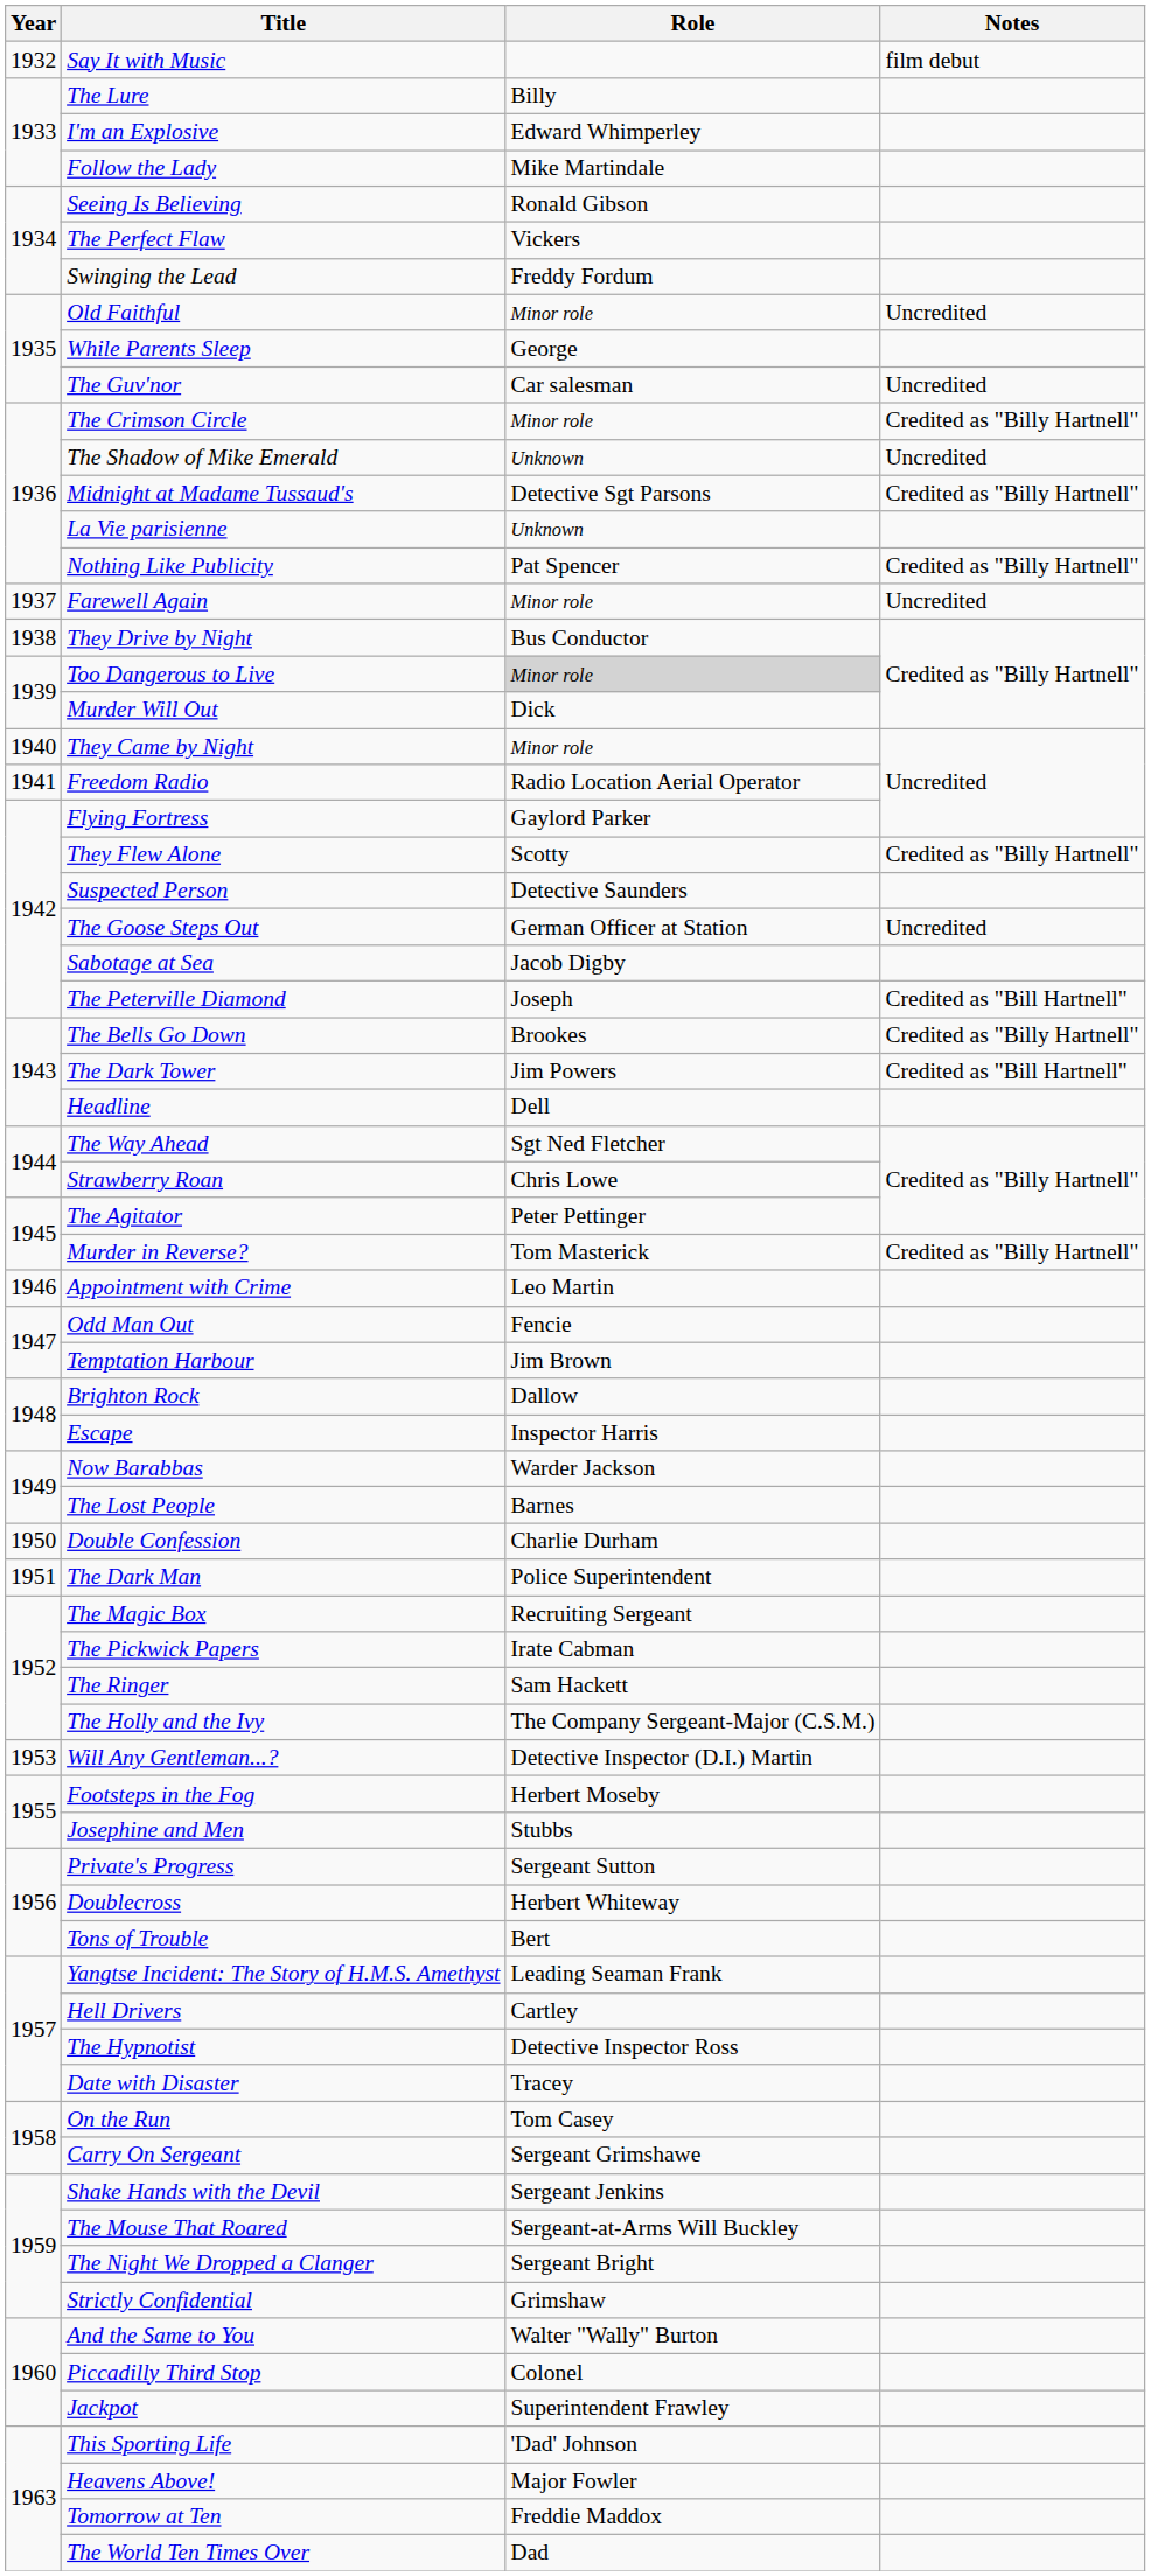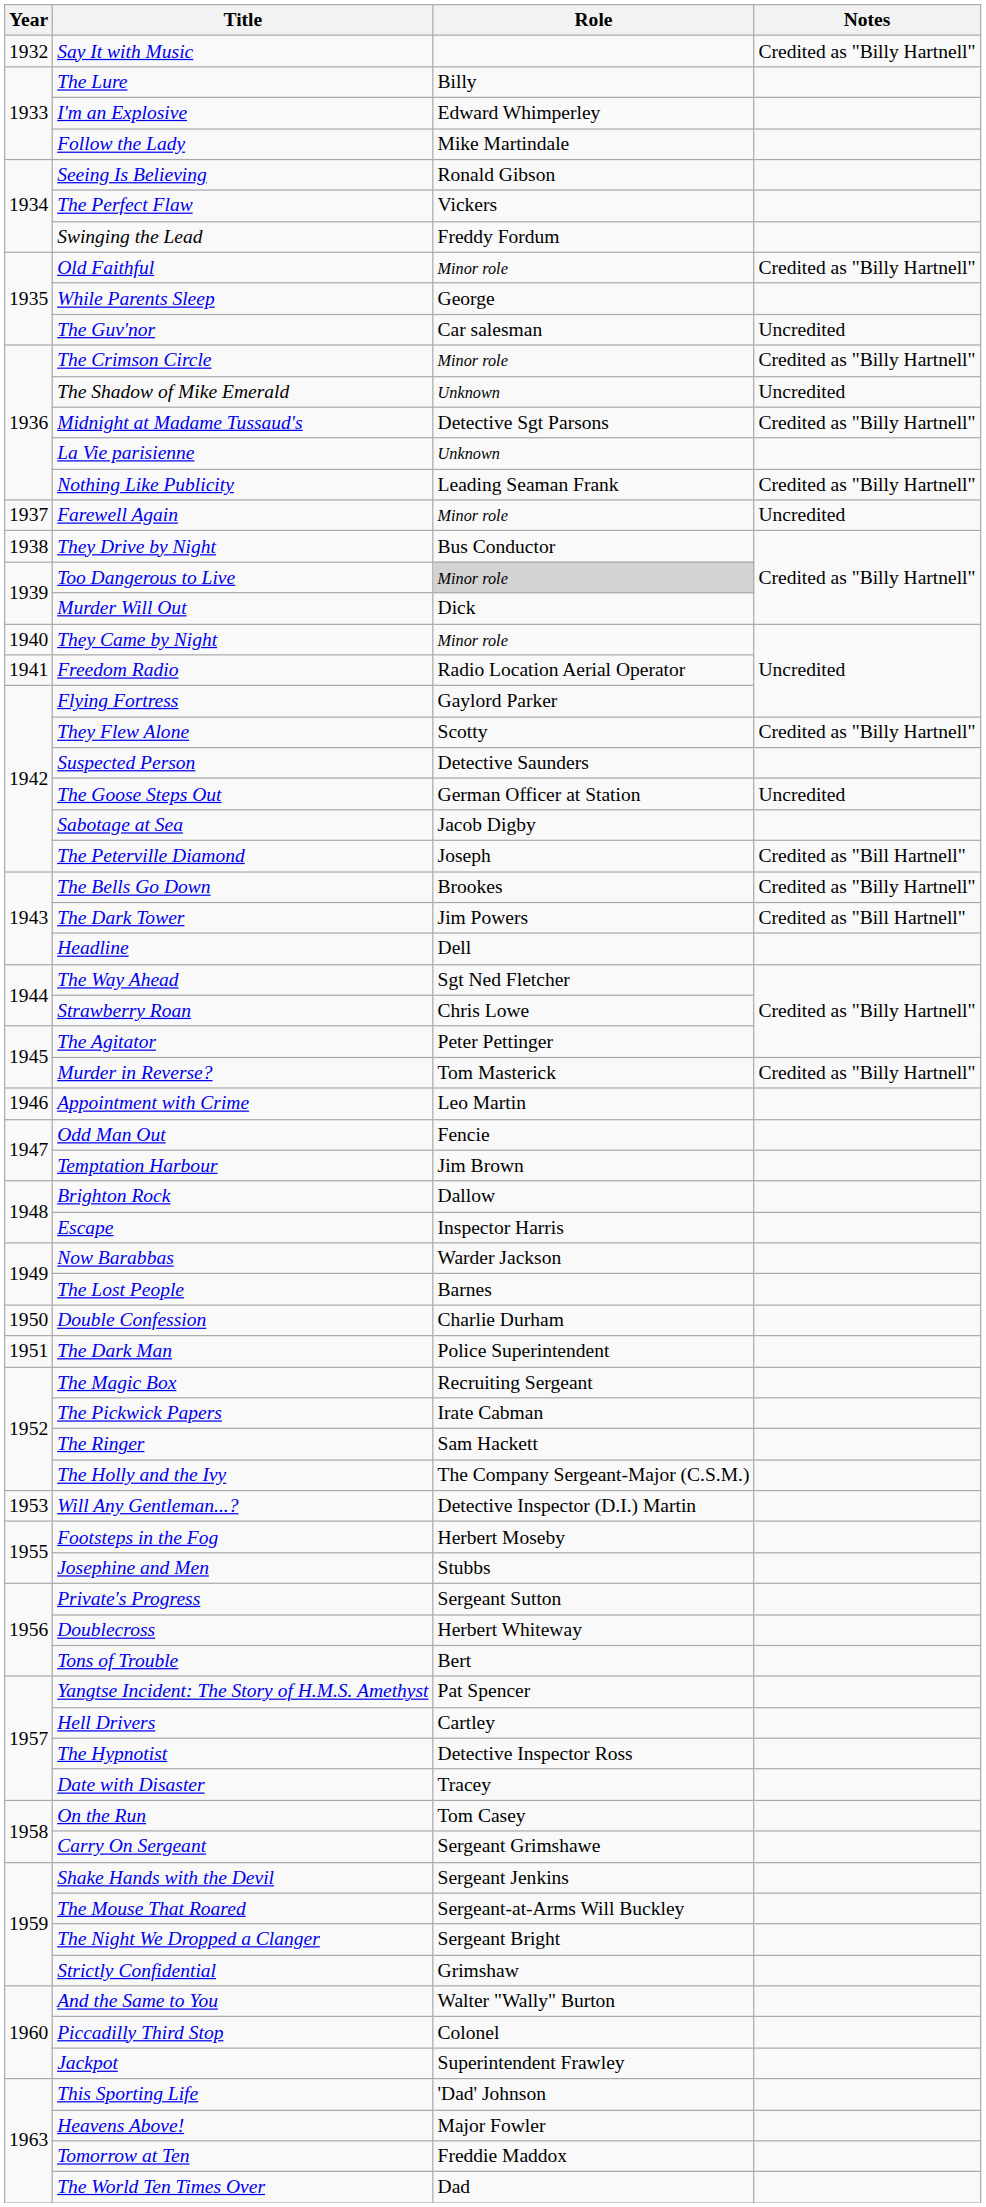 <table class="wikitable sortable">
 <tr>
 <th>Year</th>
 <th>Title</th>
 <th class=unsortable>Role</th>
 <th class=unsortable>Notes</th>
 </tr>
 <tr>
 <td>1932</td>
 <td><em><a href='#'>Say It with Music</a></em></td>
 <td></td>
-<td>film debut</td>
+<td>Credited as "Billy Hartnell"</td>
 </tr>
 <tr>
 <td rowspan=3>1933</td>
 <td><em><a href='#'>The Lure</a></em></td>
 <td>Billy</td>
 <td></td>
 </tr>
 <tr>
 <td><em><a href='#'>I'm an Explosive</a></em></td>
 <td>Edward Whimperley</td>
 <td></td>
 </tr>
 <tr>
 <td><em><a href='#'>Follow the Lady</a></em></td>
 <td>Mike Martindale</td>
 <td></td>
 </tr>
 <tr>
 <td rowspan=3>1934</td>
 <td><em><a href='#'>Seeing Is Believing</a></em></td>
 <td>Ronald Gibson</td>
 <td></td>
 </tr>
 <tr>
 <td><em><a href='#'>The Perfect Flaw</a></em></td>
 <td>Vickers</td>
 <td></td>
 </tr>
 <tr>
 <td><em>Swinging the Lead</em></td>
 <td>Freddy Fordum</td>
 <td></td>
 </tr>
 <tr>
 <td rowspan=3>1935</td>
 <td><em><a href='#'>Old Faithful</a></em></td>
 <td><small><em>Minor role</em></small></td>
-<td>Uncredited</td>
+<td>Credited as "Billy Hartnell"</td>
 </tr>
 <tr>
 <td><em><a href='#'>While Parents Sleep</a></em></td>
 <td>George</td>
 <td></td>
 </tr>
 <tr>
 <td><em><a href='#'>The Guv'nor</a></em></td>
 <td>Car salesman</td>
 <td>Uncredited</td>
 </tr>
 <tr>
 <td rowspan=5>1936</td>
 <td><em><a href='#'>The Crimson Circle</a></em></td>
 <td><small><em>Minor role</em></small></td>
 <td>Credited as "Billy Hartnell"</td>
 </tr>
 <tr>
 <td><em>The Shadow of Mike Emerald</em></td>
 <td><small><em>Unknown</em></small></td>
 <td>Uncredited</td>
 </tr>
 <tr>
 <td><em><a href='#'>Midnight at Madame Tussaud's</a></em></td>
 <td>Detective Sgt Parsons</td>
 <td>Credited as "Billy Hartnell"</td>
 </tr>
 <tr>
 <td><em><a href='#'>La Vie parisienne</a></em></td>
 <td><small><em>Unknown</em></small></td>
 <td></td>
 </tr>
 <tr>
 <td><em><a href='#'>Nothing Like Publicity</a></em></td>
-<td>Pat Spencer</td>
+<td>Leading Seaman Frank</td>
 <td>Credited as "Billy Hartnell"</td>
 </tr>
 <tr>
 <td>1937</td>
 <td><em><a href='#'>Farewell Again</a></em></td>
 <td><small><em>Minor role</em></small></td>
 <td>Uncredited</td>
 </tr>
 <tr>
 <td>1938</td>
 <td><em><a href='#'>They Drive by Night</a></em></td>
 <td>Bus Conductor</td>
 <td rowspan=3>Credited as "Billy Hartnell"</td>
 </tr>
 <tr>
 <td rowspan=2>1939</td>
 <td><em><a href='#'>Too Dangerous to Live</a></em></td>
 <td style="background: lightgrey;"><small><em>Minor role</em></small></td>
 </tr>
 <tr>
 <td><em><a href='#'>Murder Will Out</a></em></td>
 <td>Dick</td>
 </tr>
 <tr>
 <td>1940</td>
 <td><em><a href='#'>They Came by Night</a></em></td>
 <td><small><em>Minor role</em></small></td>
 <td rowspan="3">Uncredited</td>
 </tr>
 <tr>
 <td>1941</td>
 <td><em><a href='#'>Freedom Radio</a></em></td>
 <td>Radio Location Aerial Operator</td>
 </tr>
 <tr>
 <td rowspan=6>1942</td>
 <td><em><a href='#'>Flying Fortress</a></em></td>
 <td>Gaylord Parker</td>
 </tr>
 <tr>
 <td><em><a href='#'>They Flew Alone</a></em></td>
 <td>Scotty</td>
 <td>Credited as "Billy Hartnell"</td>
 </tr>
 <tr>
 <td><em><a href='#'>Suspected Person</a></em></td>
 <td>Detective Saunders</td>
 <td></td>
 </tr>
 <tr>
 <td><em><a href='#'>The Goose Steps Out</a></em></td>
 <td>German Officer at Station</td>
 <td>Uncredited</td>
 </tr>
 <tr>
 <td><em><a href='#'>Sabotage at Sea</a></em></td>
 <td>Jacob Digby</td>
 <td></td>
 </tr>
 <tr>
 <td><em><a href='#'>The Peterville Diamond</a></em></td>
 <td>Joseph</td>
 <td>Credited as "Bill Hartnell"</td>
 </tr>
 <tr>
 <td rowspan=3>1943</td>
 <td><em><a href='#'>The Bells Go Down</a></em></td>
 <td>Brookes</td>
 <td>Credited as "Billy Hartnell"</td>
 </tr>
 <tr>
 <td><em><a href='#'>The Dark Tower</a></em></td>
 <td>Jim Powers</td>
 <td>Credited as "Bill Hartnell"</td>
 </tr>
 <tr>
 <td><em><a href='#'>Headline</a></em></td>
 <td>Dell</td>
 <td></td>
 </tr>
 <tr>
 <td rowspan=2>1944</td>
 <td><em><a href='#'>The Way Ahead</a></em></td>
 <td>Sgt Ned Fletcher</td>
 <td rowspan=3>Credited as "Billy Hartnell"</td>
 </tr>
 <tr>
 <td><em><a href='#'>Strawberry Roan</a></em></td>
 <td>Chris Lowe</td>
 </tr>
 <tr>
 <td rowspan=2>1945</td>
 <td><em><a href='#'>The Agitator</a></em></td>
 <td>Peter Pettinger</td>
 </tr>
 <tr>
 <td><em><a href='#'>Murder in Reverse?</a></em></td>
 <td>Tom Masterick</td>
 <td>Credited as "Billy Hartnell"</td>
 </tr>
 <tr>
 <td>1946</td>
 <td><em><a href='#'>Appointment with Crime</a></em></td>
 <td>Leo Martin</td>
 <td></td>
 </tr>
 <tr>
 <td rowspan=2>1947</td>
 <td><em><a href='#'>Odd Man Out</a></em></td>
 <td>Fencie</td>
 <td></td>
 </tr>
 <tr>
 <td><em><a href='#'>Temptation Harbour</a></em></td>
 <td>Jim Brown</td>
 <td></td>
 </tr>
 <tr>
 <td rowspan=2>1948</td>
 <td><em><a href='#'>Brighton Rock</a></em></td>
 <td>Dallow</td>
 <td></td>
 </tr>
 <tr>
 <td><em><a href='#'>Escape</a></em></td>
 <td>Inspector Harris</td>
 <td></td>
 </tr>
 <tr>
 <td rowspan=2>1949</td>
 <td><em><a href='#'>Now Barabbas</a></em></td>
 <td>Warder Jackson</td>
 <td></td>
 </tr>
 <tr>
 <td><em><a href='#'>The Lost People</a></em></td>
 <td>Barnes</td>
 <td></td>
 </tr>
 <tr>
 <td>1950</td>
 <td><em><a href='#'>Double Confession</a></em></td>
 <td>Charlie Durham</td>
 <td></td>
 </tr>
 <tr>
 <td>1951</td>
 <td><em><a href='#'>The Dark Man</a></em></td>
 <td>Police Superintendent</td>
 <td></td>
 </tr>
 <tr>
 <td rowspan=4>1952</td>
 <td><em><a href='#'>The Magic Box</a></em></td>
 <td>Recruiting Sergeant</td>
 <td></td>
 </tr>
 <tr>
 <td><em><a href='#'>The Pickwick Papers</a></em></td>
 <td>Irate Cabman</td>
 <td></td>
 </tr>
 <tr>
 <td><em><a href='#'>The Ringer</a></em></td>
 <td>Sam Hackett</td>
 <td></td>
 </tr>
 <tr>
 <td><em><a href='#'>The Holly and the Ivy</a></em></td>
 <td>The Company Sergeant-Major (C.S.M.)</td>
 <td></td>
 </tr>
 <tr>
 <td>1953</td>
 <td><em><a href='#'>Will Any Gentleman...?</a></em></td>
 <td>Detective Inspector (D.I.) Martin</td>
 <td></td>
 </tr>
 <tr>
 <td rowspan=2>1955</td>
 <td><em><a href='#'>Footsteps in the Fog</a></em></td>
 <td>Herbert Moseby</td>
 <td></td>
 </tr>
 <tr>
 <td><em><a href='#'>Josephine and Men</a></em></td>
 <td>Stubbs</td>
 <td></td>
 </tr>
 <tr>
 <td rowspan=3>1956</td>
 <td><em><a href='#'>Private's Progress</a></em></td>
 <td>Sergeant Sutton</td>
 <td></td>
 </tr>
 <tr>
 <td><em><a href='#'>Doublecross</a></em></td>
 <td>Herbert Whiteway</td>
 <td></td>
 </tr>
 <tr>
 <td><em><a href='#'>Tons of Trouble</a></em></td>
 <td>Bert</td>
 <td></td>
 </tr>
 <tr>
 <td rowspan=4>1957</td>
 <td><em><a href='#'>Yangtse Incident: The Story of H.M.S. Amethyst</a></em></td>
-<td>Leading Seaman Frank</td>
+<td>Pat Spencer</td>
 <td></td>
 </tr>
 <tr>
 <td><em><a href='#'>Hell Drivers</a></em></td>
 <td>Cartley</td>
 <td></td>
 </tr>
 <tr>
 <td><em><a href='#'>The Hypnotist</a></em></td>
 <td>Detective Inspector Ross</td>
 <td></td>
 </tr>
 <tr>
 <td><em><a href='#'>Date with Disaster</a></em></td>
 <td>Tracey</td>
 <td></td>
 </tr>
 <tr>
 <td rowspan=2>1958</td>
 <td><em><a href='#'>On the Run</a></em></td>
 <td>Tom Casey</td>
 <td></td>
 </tr>
 <tr>
 <td><em><a href='#'>Carry On Sergeant</a></em></td>
 <td>Sergeant Grimshawe</td>
 <td></td>
 </tr>
 <tr>
 <td rowspan=4>1959</td>
 <td><em><a href='#'>Shake Hands with the Devil</a></em></td>
 <td>Sergeant Jenkins</td>
 <td></td>
 </tr>
 <tr>
 <td><em><a href='#'>The Mouse That Roared</a></em></td>
 <td>Sergeant-at-Arms Will Buckley</td>
 <td></td>
 </tr>
 <tr>
 <td><em><a href='#'>The Night We Dropped a Clanger</a></em></td>
 <td>Sergeant Bright</td>
 <td></td>
 </tr>
 <tr>
 <td><em><a href='#'>Strictly Confidential</a></em></td>
 <td>Grimshaw</td>
 <td></td>
 </tr>
 <tr>
 <td rowspan=3>1960</td>
 <td><em><a href='#'>And the Same to You</a></em></td>
 <td>Walter "Wally" Burton</td>
 <td></td>
 </tr>
 <tr>
 <td><em><a href='#'>Piccadilly Third Stop</a></em></td>
 <td>Colonel</td>
 <td></td>
 </tr>
 <tr>
 <td><em><a href='#'>Jackpot</a></em></td>
 <td>Superintendent Frawley</td>
 <td></td>
 </tr>
 <tr>
 <td rowspan="4">1963</td>
 <td><em><a href='#'>This Sporting Life</a></em></td>
 <td>'Dad' Johnson</td>
 <td></td>
 </tr>
 <tr>
 <td><em><a href='#'>Heavens Above!</a></em></td>
 <td>Major Fowler</td>
 <td></td>
 </tr>
 <tr>
 <td><em><a href='#'>Tomorrow at Ten</a></em></td>
 <td>Freddie Maddox</td>
 <td></td>
 </tr>
 <tr>
 <td><em><a href='#'>The World Ten Times Over</a></em></td>
 <td>Dad</td>
 <td></td>
 </tr>
 </table>
